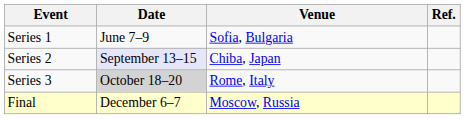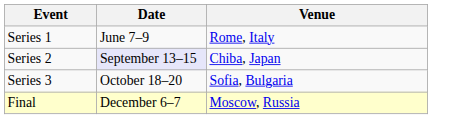 <table class=wikitable>
 <tr>
 <th width=100>Event</th>
 <th width=120>Date</th>
 <th width=250>Venue</th>
-<th width=30>Ref.</th>
 </tr>
 <tr>
 <td>Series 1</td>
 <td>June 7–9</td>
-<td> <a href='#'>Sofia</a>, <a href='#'>Bulgaria</a></td>
-<td></td>
+<td> <a href='#'>Rome</a>, <a href='#'>Italy</a></td>
 </tr>
 <tr>
 <td>Series 2</td>
 <td style="background: lavender;">September 13–15</td>
 <td> <a href='#'>Chiba</a>, <a href='#'>Japan</a></td>
-<td></td>
 </tr>
 <tr>
 <td>Series 3</td>
-<td style="background: lightgrey;">October 18–20</td>
-<td> <a href='#'>Rome</a>, <a href='#'>Italy</a></td>
-<td></td>
+<td>October 18–20</td>
+<td> <a href='#'>Sofia</a>, <a href='#'>Bulgaria</a></td>
 </tr>
 <tr bgcolor=ffffcc>
 <td>Final</td>
 <td>December 6–7</td>
 <td> <a href='#'>Moscow</a>, <a href='#'>Russia</a></td>
-<td></td>
 </tr>
 </table>
